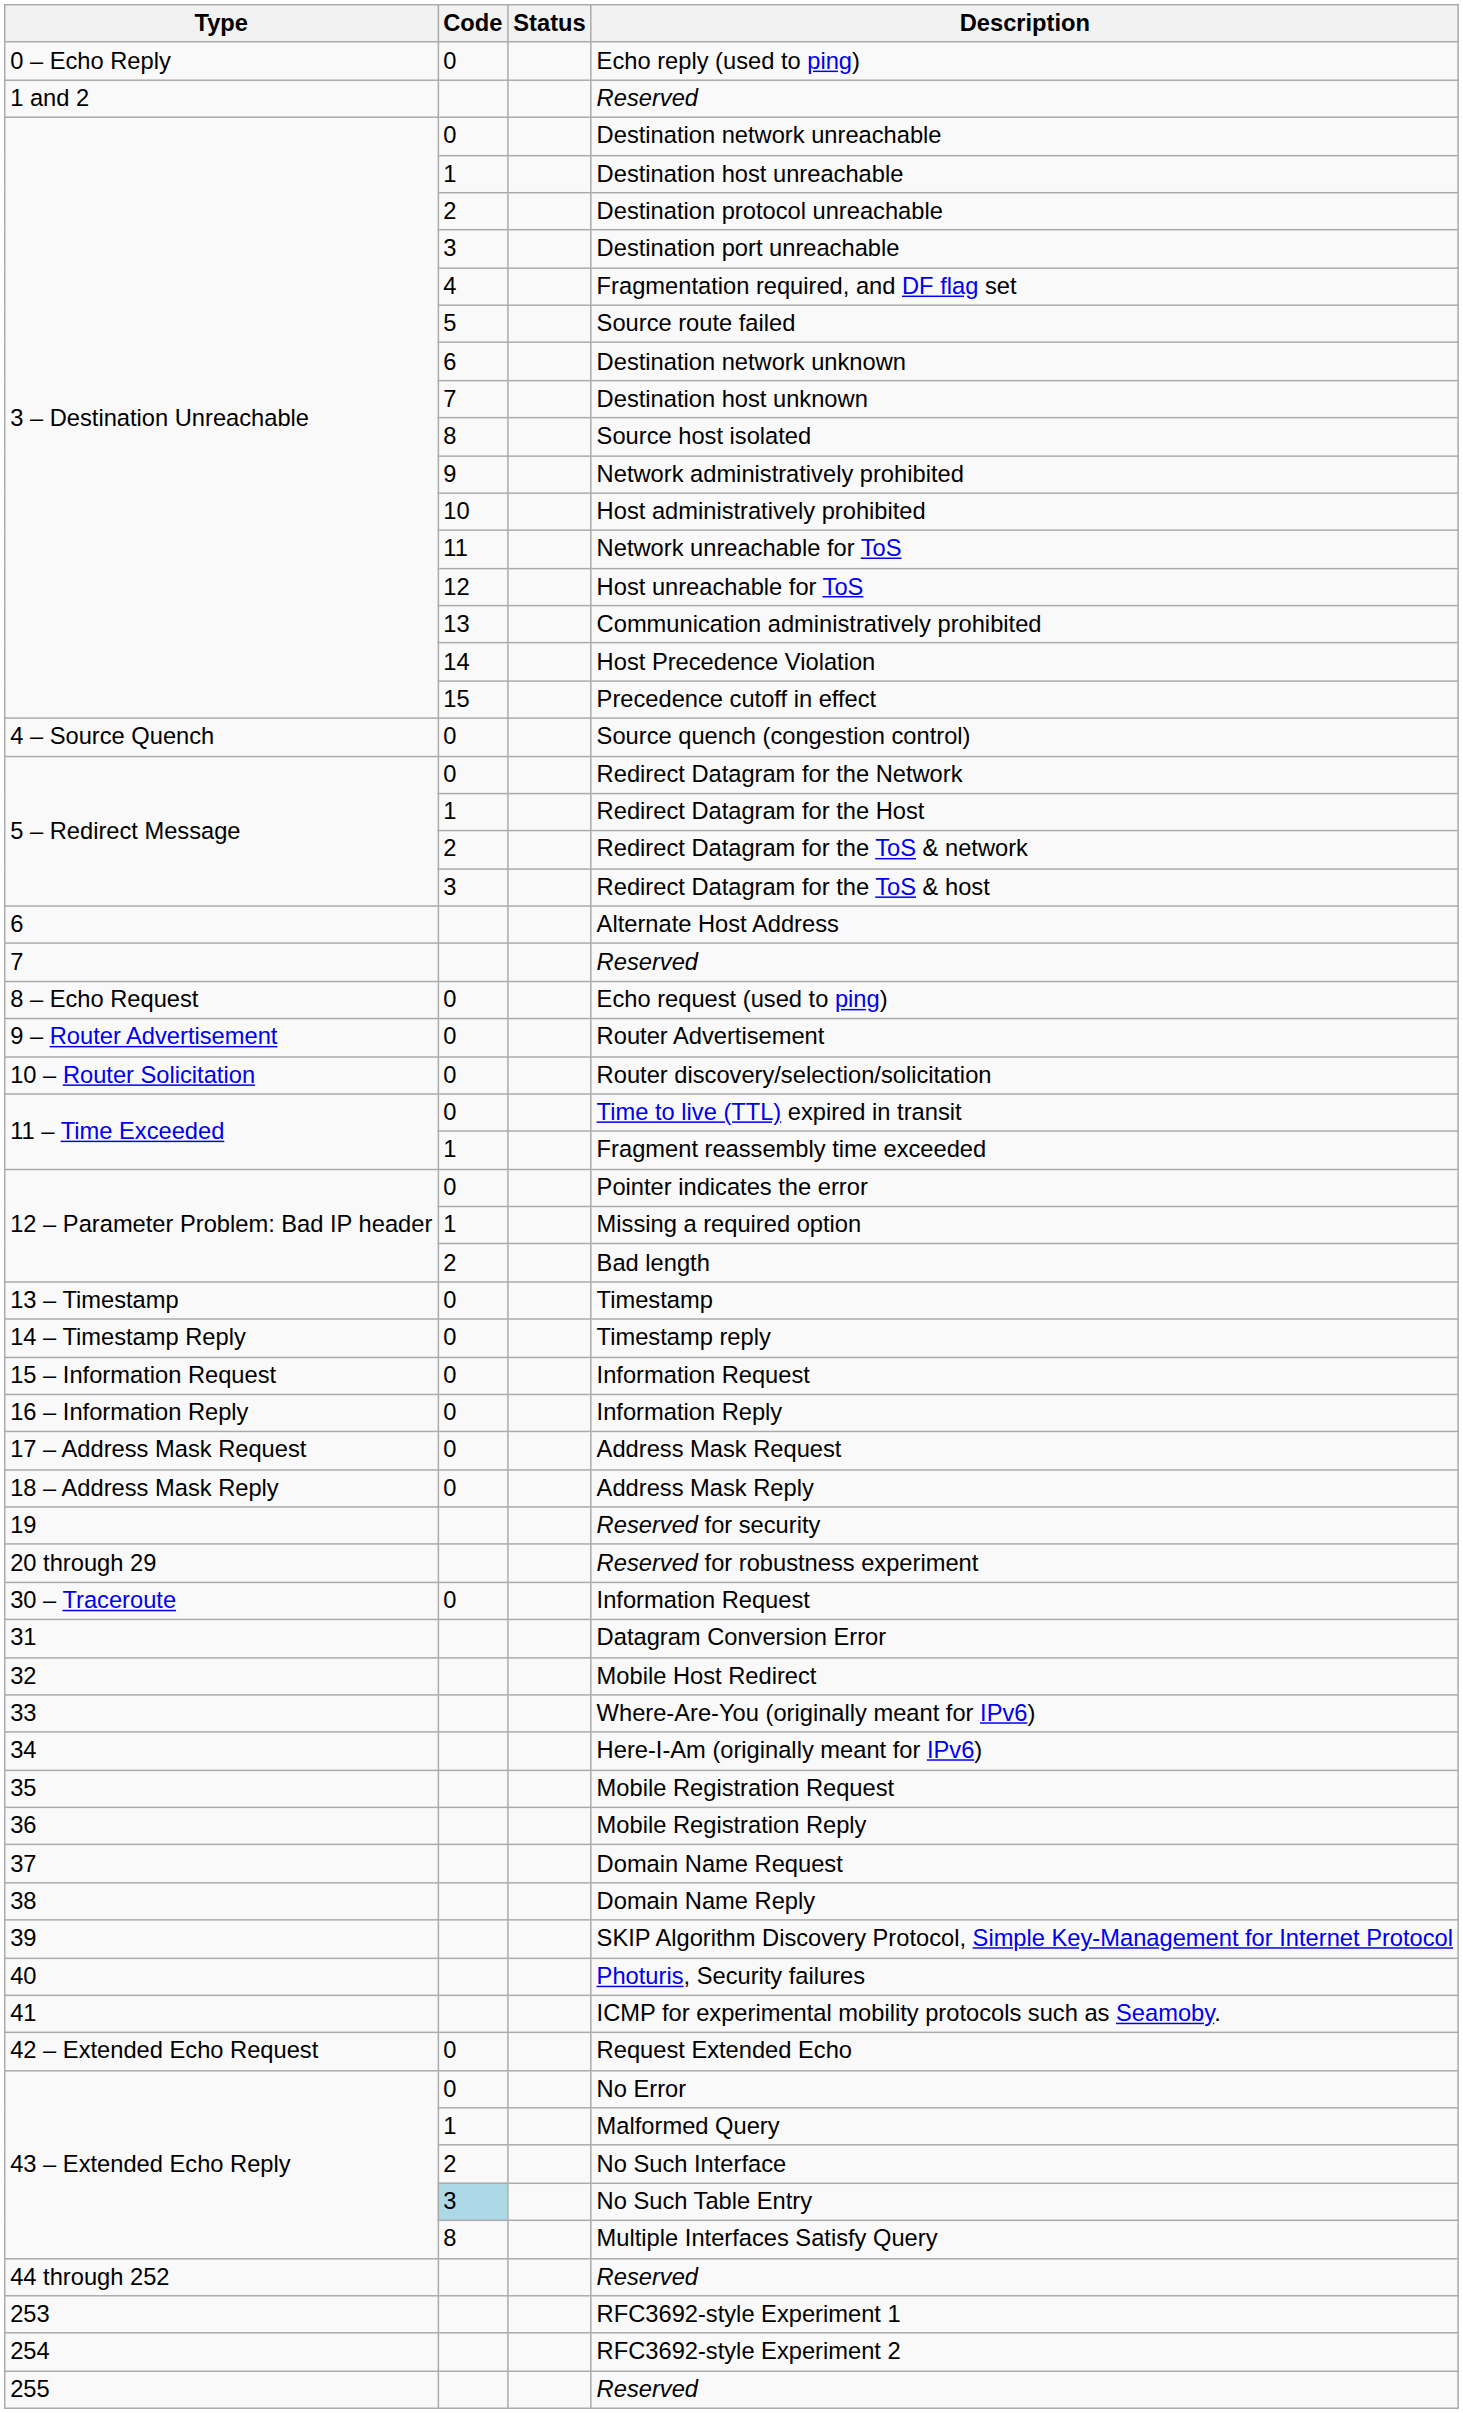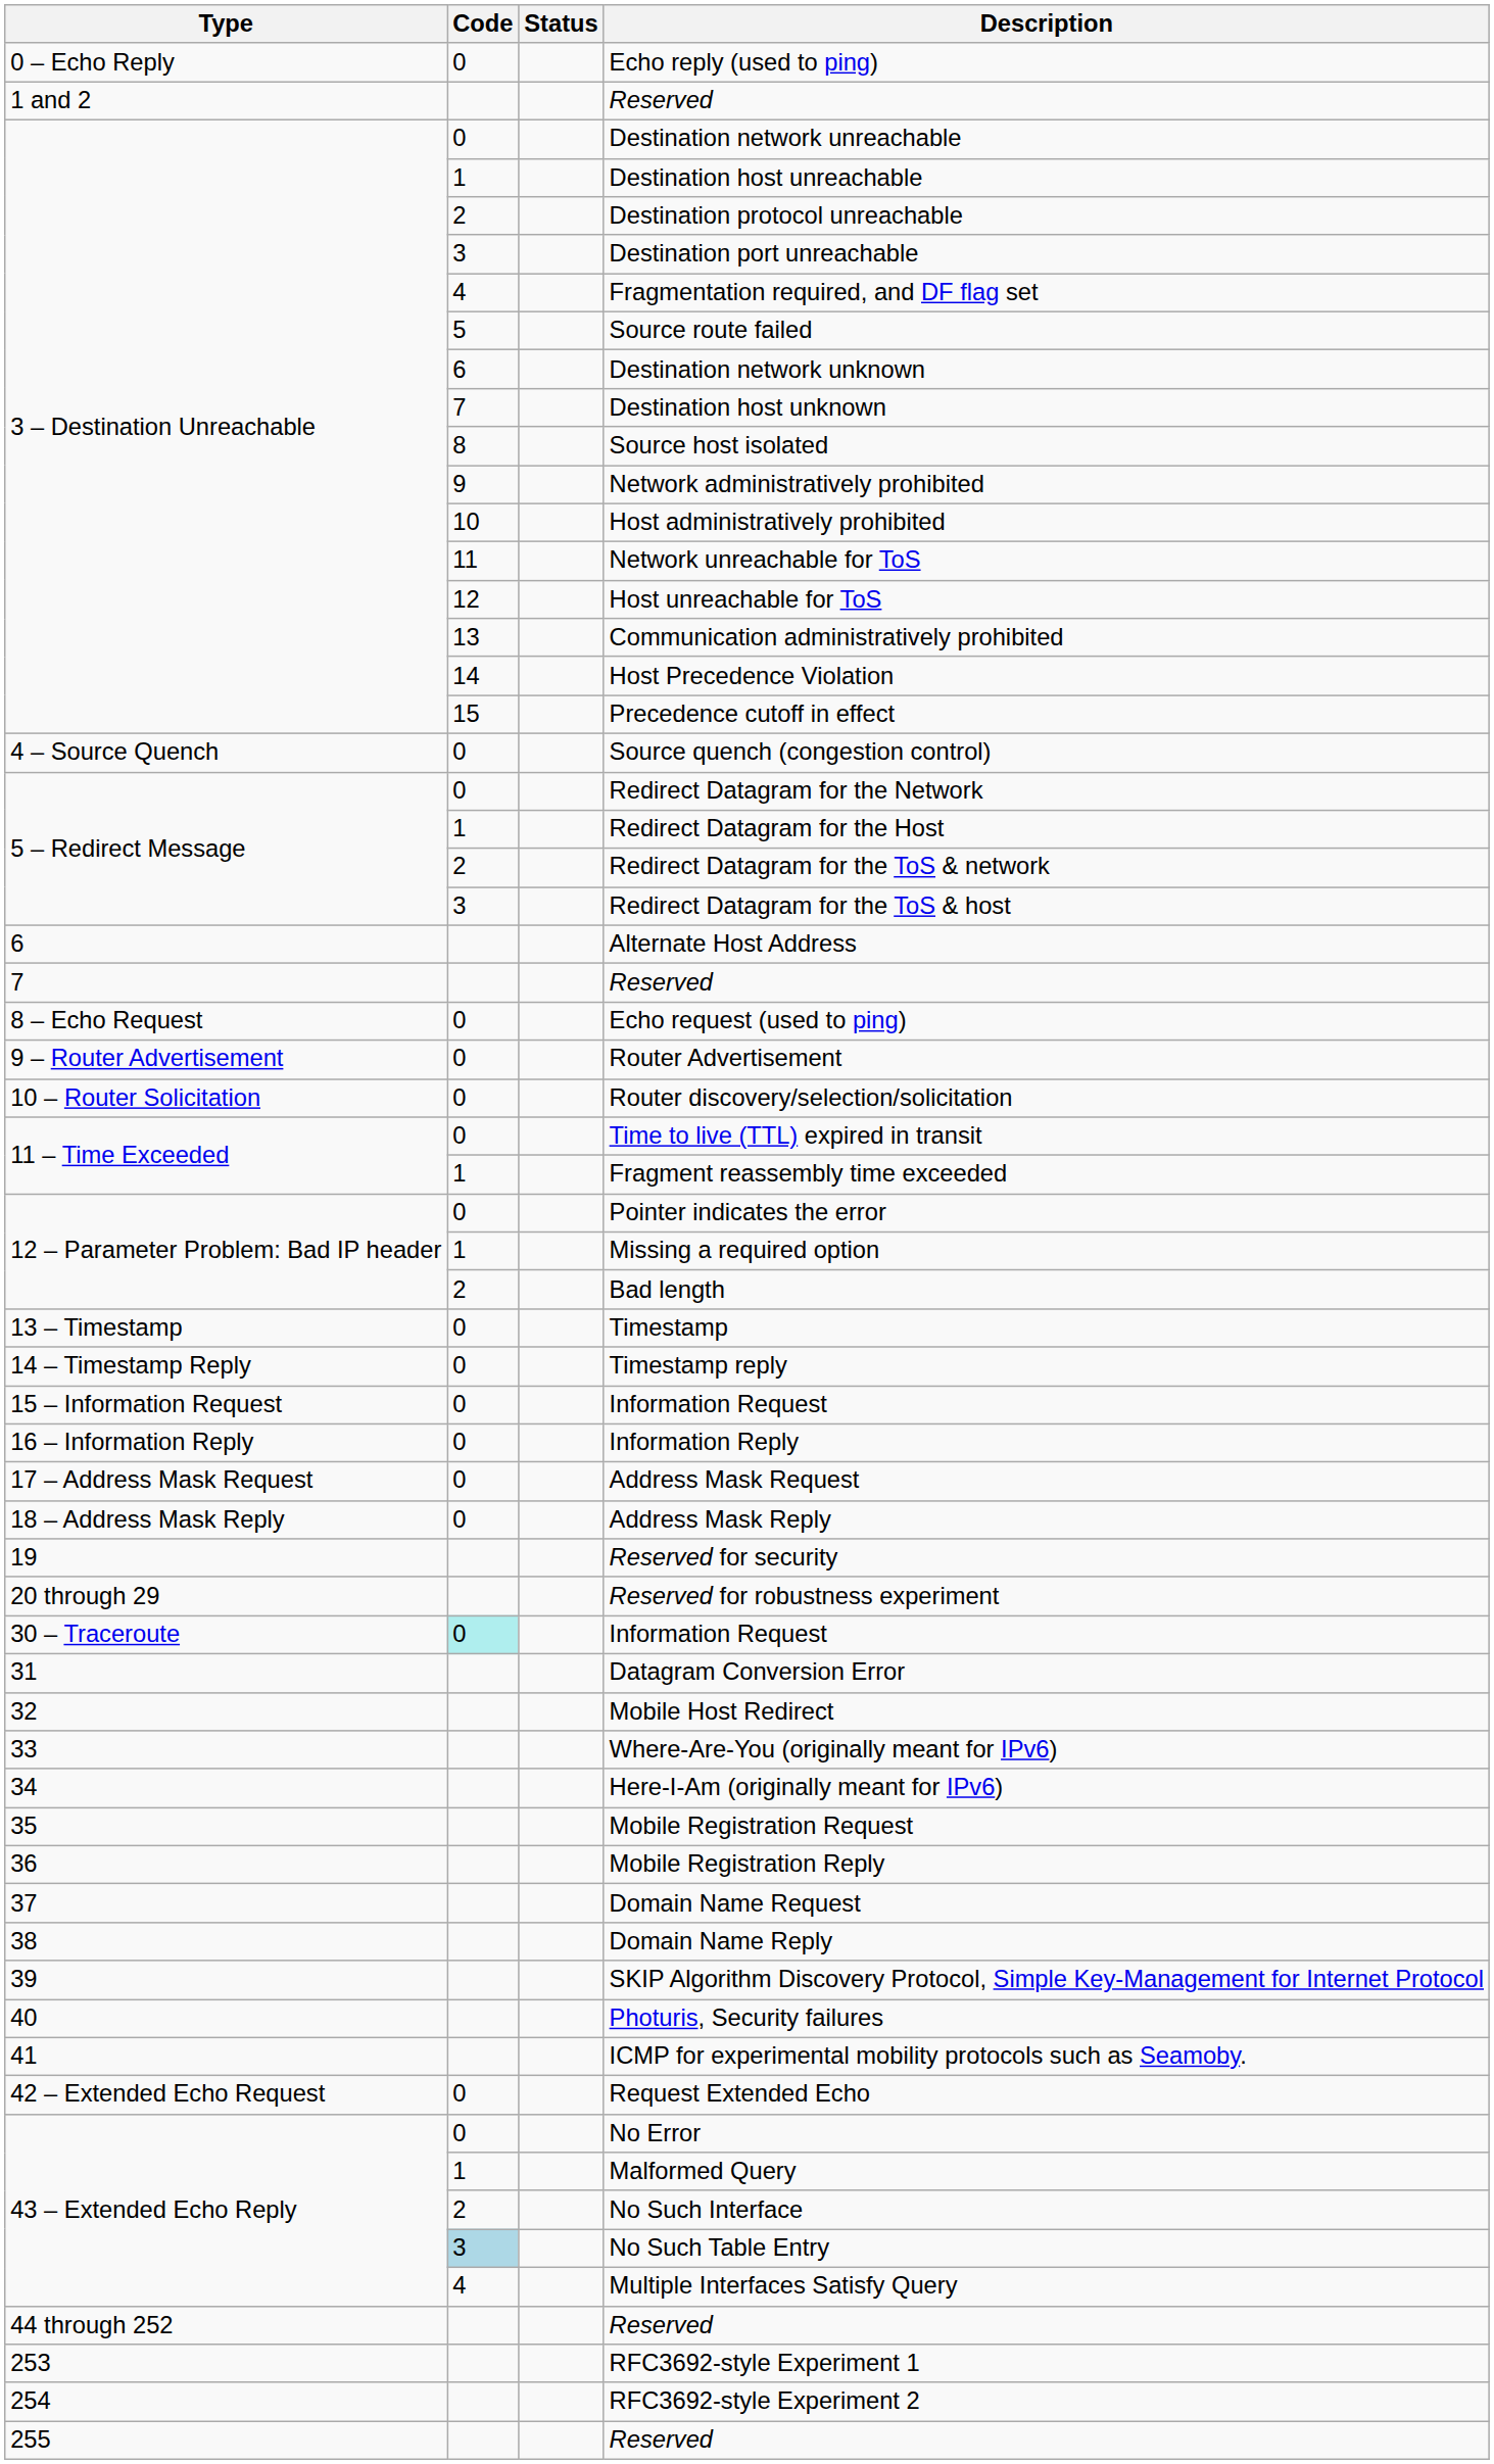 <table class="wikitable">
 <tr>
 <th>Type</th>
 <th>Code</th>
 <th>Status</th>
 <th>Description</th>
 </tr>
 <tr>
 <td>0 – Echo Reply</td>
 <td>0</td>
 <td></td>
 <td>Echo reply (used to <a href='#'>ping</a>)</td>
 </tr>
 <tr>
 <td>1 and 2</td>
 <td></td>
 <td></td>
 <td><em>Reserved</em></td>
 </tr>
 <tr>
 <td rowspan=16>3 – Destination Unreachable</td>
 <td>0</td>
 <td></td>
 <td>Destination network unreachable</td>
 </tr>
 <tr>
 <td>1</td>
 <td></td>
 <td>Destination host unreachable</td>
 </tr>
 <tr>
 <td>2</td>
 <td></td>
 <td>Destination protocol unreachable</td>
 </tr>
 <tr>
 <td>3</td>
 <td></td>
 <td>Destination port unreachable</td>
 </tr>
 <tr>
 <td>4</td>
 <td></td>
 <td>Fragmentation required, and <a href='#'>DF flag</a> set</td>
 </tr>
 <tr>
 <td>5</td>
 <td></td>
 <td>Source route failed</td>
 </tr>
 <tr>
 <td>6</td>
 <td></td>
 <td>Destination network unknown</td>
 </tr>
 <tr>
 <td>7</td>
 <td></td>
 <td>Destination host unknown</td>
 </tr>
 <tr>
 <td>8</td>
 <td></td>
 <td>Source host isolated</td>
 </tr>
 <tr>
 <td>9</td>
 <td></td>
 <td>Network administratively prohibited</td>
 </tr>
 <tr>
 <td>10</td>
 <td></td>
 <td>Host administratively prohibited</td>
 </tr>
 <tr>
 <td>11</td>
 <td></td>
 <td>Network unreachable for <a href='#'>ToS</a></td>
 </tr>
 <tr>
 <td>12</td>
 <td></td>
 <td>Host unreachable for <a href='#'>ToS</a></td>
 </tr>
 <tr>
 <td>13</td>
 <td></td>
 <td>Communication administratively prohibited</td>
 </tr>
 <tr>
 <td>14</td>
 <td></td>
 <td>Host Precedence Violation</td>
 </tr>
 <tr>
 <td>15</td>
 <td></td>
 <td>Precedence cutoff in effect</td>
 </tr>
 <tr>
 <td>4 – Source Quench</td>
 <td>0</td>
 <td></td>
 <td>Source quench (congestion control)</td>
 </tr>
 <tr>
 <td rowspan=4>5 – Redirect Message</td>
 <td>0</td>
 <td></td>
 <td>Redirect Datagram for the Network</td>
 </tr>
 <tr>
 <td>1</td>
 <td></td>
 <td>Redirect Datagram for the Host</td>
 </tr>
 <tr>
 <td>2</td>
 <td></td>
 <td>Redirect Datagram for the <a href='#'>ToS</a> & network</td>
 </tr>
 <tr>
 <td>3</td>
 <td></td>
 <td>Redirect Datagram for the <a href='#'>ToS</a> & host</td>
 </tr>
 <tr>
 <td>6</td>
 <td></td>
 <td></td>
 <td>Alternate Host Address</td>
 </tr>
 <tr>
 <td>7</td>
 <td></td>
 <td></td>
 <td><em>Reserved</em></td>
 </tr>
 <tr>
 <td>8 – Echo Request</td>
 <td>0</td>
 <td></td>
 <td>Echo request (used to <a href='#'>ping</a>)</td>
 </tr>
 <tr>
 <td>9 – <a href='#'>Router Advertisement</a></td>
 <td>0</td>
 <td></td>
 <td>Router Advertisement</td>
 </tr>
 <tr>
 <td>10 – <a href='#'>Router Solicitation</a></td>
 <td>0</td>
 <td></td>
 <td>Router discovery/selection/solicitation</td>
 </tr>
 <tr>
 <td rowspan=2>11 – <a href='#'>Time Exceeded</a></td>
 <td>0</td>
 <td></td>
 <td><a href='#'>Time to live (TTL)</a> expired in transit</td>
 </tr>
 <tr>
 <td>1</td>
 <td></td>
 <td>Fragment reassembly time exceeded</td>
 </tr>
 <tr>
 <td rowspan=3>12 – Parameter Problem: Bad IP header</td>
 <td>0</td>
 <td></td>
 <td>Pointer indicates the error</td>
 </tr>
 <tr>
 <td>1</td>
 <td></td>
 <td>Missing a required option</td>
 </tr>
 <tr>
 <td>2</td>
 <td></td>
 <td>Bad length</td>
 </tr>
 <tr>
 <td>13 – Timestamp</td>
 <td>0</td>
 <td></td>
 <td>Timestamp</td>
 </tr>
 <tr>
 <td>14 – Timestamp Reply</td>
 <td>0</td>
 <td></td>
 <td>Timestamp reply</td>
 </tr>
 <tr>
 <td>15 – Information Request</td>
 <td>0</td>
 <td></td>
 <td>Information Request</td>
 </tr>
 <tr>
 <td>16 – Information Reply</td>
 <td>0</td>
 <td></td>
 <td>Information Reply</td>
 </tr>
 <tr>
 <td>17 – Address Mask Request</td>
 <td>0</td>
 <td></td>
 <td>Address Mask Request</td>
 </tr>
 <tr>
 <td>18 – Address Mask Reply</td>
 <td>0</td>
 <td></td>
 <td>Address Mask Reply</td>
 </tr>
 <tr>
 <td>19</td>
 <td></td>
 <td></td>
 <td><em>Reserved</em> for security</td>
 </tr>
 <tr>
 <td>20 through 29</td>
 <td></td>
 <td></td>
 <td><em>Reserved</em> for robustness experiment</td>
 </tr>
 <tr>
 <td>30 – <a href='#'>Traceroute</a></td>
-<td>0</td>
+<td style="background: paleturquoise;">0</td>
 <td></td>
 <td>Information Request</td>
 </tr>
 <tr>
 <td>31</td>
 <td></td>
 <td></td>
 <td>Datagram Conversion Error</td>
 </tr>
 <tr>
 <td>32</td>
 <td></td>
 <td></td>
 <td>Mobile Host Redirect</td>
 </tr>
 <tr>
 <td>33</td>
 <td></td>
 <td></td>
 <td>Where-Are-You (originally meant for <a href='#'>IPv6</a>)</td>
 </tr>
 <tr>
 <td>34</td>
 <td></td>
 <td></td>
 <td>Here-I-Am (originally meant for <a href='#'>IPv6</a>)</td>
 </tr>
 <tr>
 <td>35</td>
 <td></td>
 <td></td>
 <td>Mobile Registration Request</td>
 </tr>
 <tr>
 <td>36</td>
 <td></td>
 <td></td>
 <td>Mobile Registration Reply</td>
 </tr>
 <tr>
 <td>37</td>
 <td></td>
 <td></td>
 <td>Domain Name Request</td>
 </tr>
 <tr>
 <td>38</td>
 <td></td>
 <td></td>
 <td>Domain Name Reply</td>
 </tr>
 <tr>
 <td>39</td>
 <td></td>
 <td></td>
 <td>SKIP Algorithm Discovery Protocol, <a href='#'>Simple Key-Management for Internet Protocol</a></td>
 </tr>
 <tr>
 <td>40</td>
 <td></td>
 <td></td>
 <td><a href='#'>Photuris</a>, Security failures</td>
 </tr>
 <tr>
 <td>41</td>
 <td></td>
 <td></td>
 <td>ICMP for experimental mobility protocols such as <a href='#'>Seamoby</a>.</td>
 </tr>
 <tr>
 <td>42 – Extended Echo Request</td>
 <td>0</td>
 <td></td>
 <td>Request Extended Echo</td>
 </tr>
 <tr>
 <td rowspan=5>43 – Extended Echo Reply</td>
 <td>0</td>
 <td></td>
 <td>No Error</td>
 </tr>
 <tr>
 <td>1</td>
 <td></td>
 <td>Malformed Query</td>
 </tr>
 <tr>
 <td>2</td>
 <td></td>
 <td>No Such Interface</td>
 </tr>
 <tr>
 <td style="background: lightblue;">3</td>
 <td></td>
 <td>No Such Table Entry</td>
 </tr>
 <tr>
-<td>8</td>
+<td>4</td>
 <td></td>
 <td>Multiple Interfaces Satisfy Query</td>
 </tr>
 <tr>
 <td>44 through 252</td>
 <td></td>
 <td></td>
 <td><em>Reserved</em></td>
 </tr>
 <tr>
 <td>253</td>
 <td></td>
 <td></td>
 <td>RFC3692-style Experiment 1</td>
 </tr>
 <tr>
 <td>254</td>
 <td></td>
 <td></td>
 <td>RFC3692-style Experiment 2</td>
 </tr>
 <tr>
 <td>255</td>
 <td></td>
 <td></td>
 <td><em>Reserved</em></td>
 </tr>
 </table>
